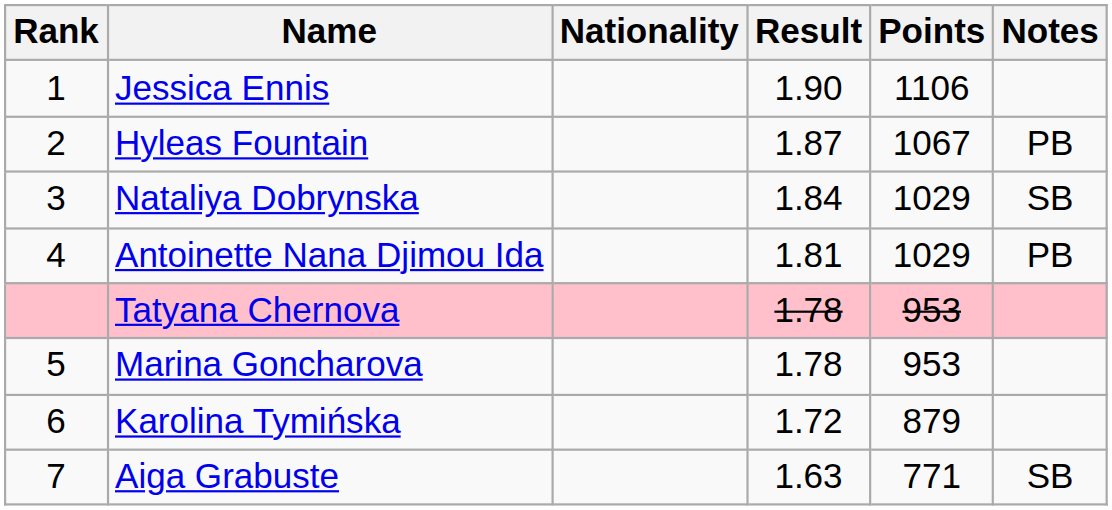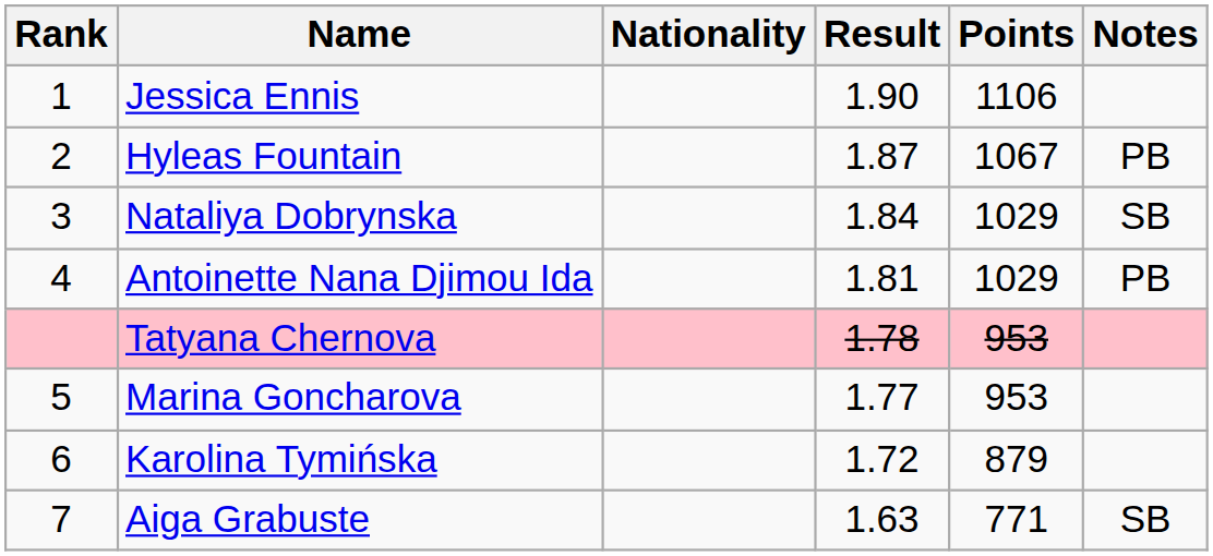 <table class="wikitable sortable" style="text-align:center">
 <tr>
 <th>Rank</th>
 <th>Name</th>
 <th>Nationality</th>
 <th>Result</th>
 <th>Points</th>
 <th>Notes</th>
 </tr>
 <tr>
 <td>1</td>
 <td align=left><a href='#'>Jessica Ennis</a></td>
 <td align=left></td>
 <td>1.90</td>
 <td>1106</td>
 <td></td>
 </tr>
 <tr>
 <td>2</td>
 <td align=left><a href='#'>Hyleas Fountain</a></td>
 <td align=left></td>
 <td>1.87</td>
 <td>1067</td>
 <td>PB</td>
 </tr>
 <tr>
 <td>3</td>
 <td align=left><a href='#'>Nataliya Dobrynska</a></td>
 <td align=left></td>
 <td>1.84</td>
 <td>1029</td>
 <td>SB</td>
 </tr>
 <tr>
 <td>4</td>
 <td align=left><a href='#'>Antoinette Nana Djimou Ida</a></td>
 <td align=left></td>
 <td>1.81</td>
 <td>1029</td>
 <td>PB</td>
 </tr>
 <tr bgcolor=pink>
 <td></td>
 <td align=left><a href='#'>Tatyana Chernova</a></td>
 <td align=left></td>
 <td><s>1.78</s></td>
 <td><s>953</s></td>
 <td></td>
 </tr>
 <tr>
 <td>5</td>
 <td align=left><a href='#'>Marina Goncharova</a></td>
 <td align=left></td>
-<td>1.78</td>
+<td>1.77</td>
 <td>953</td>
 <td></td>
 </tr>
 <tr>
 <td>6</td>
 <td align=left><a href='#'>Karolina Tymińska</a></td>
 <td align=left></td>
 <td>1.72</td>
 <td>879</td>
 <td></td>
 </tr>
 <tr>
 <td>7</td>
 <td align=left><a href='#'>Aiga Grabuste</a></td>
 <td align=left></td>
 <td>1.63</td>
 <td>771</td>
 <td>SB</td>
 </tr>
 </table>
